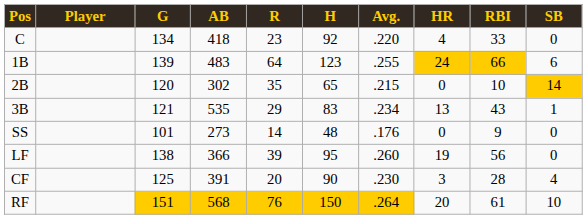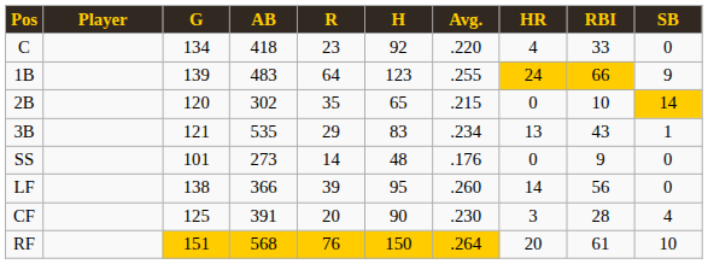 <table class="wikitable sortable">
 <tr>
 <th style="background:#312821; color:#FFCC00"  width="5%">Pos</th>
 <th style="background:#312821; color:#FFCC00"  width="16%">Player</th>
 <th style="background:#312821; color:#FFCC00"  width="9%">G</th>
 <th style="background:#312821; color:#FFCC00"  width="9%">AB</th>
 <th style="background:#312821; color:#FFCC00"  width="9%">R</th>
 <th style="background:#312821; color:#FFCC00"  width="9%">H</th>
 <th style="background:#312821; color:#FFCC00"  width="9%">Avg.</th>
 <th style="background:#312821; color:#FFCC00"  width="9%">HR</th>
 <th style="background:#312821; color:#FFCC00"  width="9%">RBI</th>
 <th style="background:#312821; color:#FFCC00"  width="9%">SB</th>
 </tr>
 <tr align="center">
 <td>C</td>
 <td></td>
 <td>134</td>
 <td>418</td>
 <td>23</td>
 <td>92</td>
 <td>.220</td>
 <td>4</td>
 <td>33</td>
 <td>0</td>
 </tr>
 <tr align="center">
 <td>1B</td>
 <td></td>
 <td>139</td>
 <td>483</td>
 <td>64</td>
 <td>123</td>
 <td>.255</td>
 <td bgcolor="#FFCC00">24</td>
 <td bgcolor="#FFCC00">66</td>
-<td>6</td>
+<td>9</td>
 </tr>
 <tr align="center">
 <td>2B</td>
 <td></td>
 <td>120</td>
 <td>302</td>
 <td>35</td>
 <td>65</td>
 <td>.215</td>
 <td>0</td>
 <td>10</td>
 <td bgcolor="#FFCC00">14</td>
 </tr>
 <tr align="center">
 <td>3B</td>
 <td></td>
 <td>121</td>
 <td>535</td>
 <td>29</td>
 <td>83</td>
 <td>.234</td>
 <td>13</td>
 <td>43</td>
 <td>1</td>
 </tr>
 <tr align="center">
 <td>SS</td>
 <td></td>
 <td>101</td>
 <td>273</td>
 <td>14</td>
 <td>48</td>
 <td>.176</td>
 <td>0</td>
 <td>9</td>
 <td>0</td>
 </tr>
 <tr align="center">
 <td>LF</td>
 <td></td>
 <td>138</td>
 <td>366</td>
 <td>39</td>
 <td>95</td>
 <td>.260</td>
-<td>19</td>
+<td>14</td>
 <td>56</td>
 <td>0</td>
 </tr>
 <tr align="center">
 <td>CF</td>
 <td></td>
 <td>125</td>
 <td>391</td>
 <td>20</td>
 <td>90</td>
 <td>.230</td>
 <td>3</td>
 <td>28</td>
 <td>4</td>
 </tr>
 <tr align="center">
 <td>RF</td>
 <td></td>
 <td bgcolor="#FFCC00">151</td>
 <td bgcolor="#FFCC00">568</td>
 <td bgcolor="#FFCC00">76</td>
 <td bgcolor="#FFCC00">150</td>
 <td bgcolor="#FFCC00">.264</td>
 <td>20</td>
 <td>61</td>
 <td>10</td>
 </tr>
 </table>
